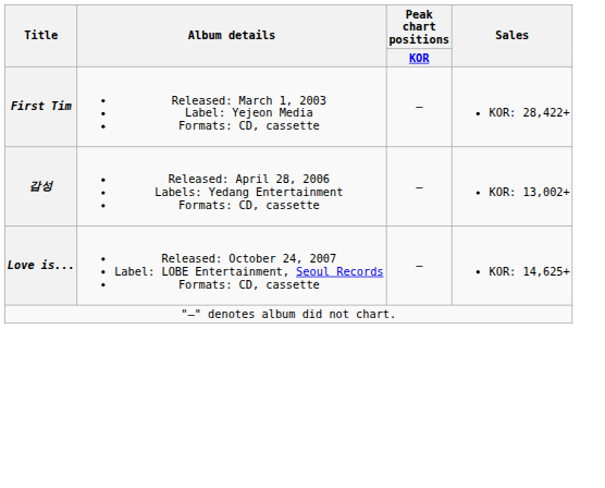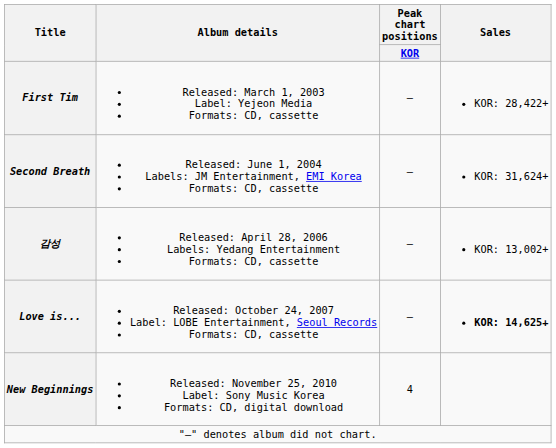 <table class="wikitable plainrowheaders" style="text-align:center;">
 <tr>
 <th scope="col" rowspan="2">Title</th>
 <th scope="col" rowspan="2">Album details</th>
 <th scope="col" colspan="1" style="width:5em;">Peak chart positions</th>
 <th scope="col" rowspan="2">Sales</th>
 </tr>
 <tr>
 <th><a href='#'>KOR</a><br></th>
 </tr>
 <tr>
 <th scope="row"><em>First Tim</em></th>
 <td><br><ul><li>Released: March 1, 2003</li><li>Label: Yejeon Media</li><li>Formats: CD, cassette</li></ul></td>
 <td>—</td>
 <td><br><ul><li>KOR: 28,422+</li></ul></td>
 </tr>
 <tr>
+<th scope="row"><em>Second Breath</em></th>
+<td><br><ul><li>Released: June 1, 2004</li><li>Labels: JM Entertainment, <a href='#'>EMI Korea</a></li><li>Formats: CD, cassette</li></ul></td>
+<td>—</td>
+<td><br><ul><li>KOR: 31,624+</li></ul></td>
+</tr>
+<tr>
 <th scope="row"><em>감성</em></th>
 <td><br><ul><li>Released: April 28, 2006</li><li>Labels: Yedang Entertainment</li><li>Formats: CD, cassette</li></ul></td>
 <td>—</td>
 <td><br><ul><li>KOR: 13,002+</li></ul></td>
 </tr>
 <tr>
 <th scope="row"><em>Love is...</em></th>
 <td><br><ul><li>Released: October 24, 2007</li><li>Label: LOBE Entertainment, <a href='#'>Seoul Records</a></li><li>Formats: CD, cassette</li></ul></td>
 <td>—</td>
-<td><br><ul><li>KOR: 14,625+</li></ul></td>
+<td><strong><br><ul><li>KOR: 14,625+</li></ul></strong></td>
+</tr>
+<tr>
+<th scope="row"><em>New Beginnings</em></th>
+<td><br><ul><li>Released: November 25, 2010</li><li>Label: Sony Music Korea</li><li>Formats: CD, digital download</li></ul></td>
+<td>4</td>
+<td></td>
 </tr>
 <tr>
 <td colspan="4">"—" denotes album did not chart.</td>
 </tr>
 </table>
